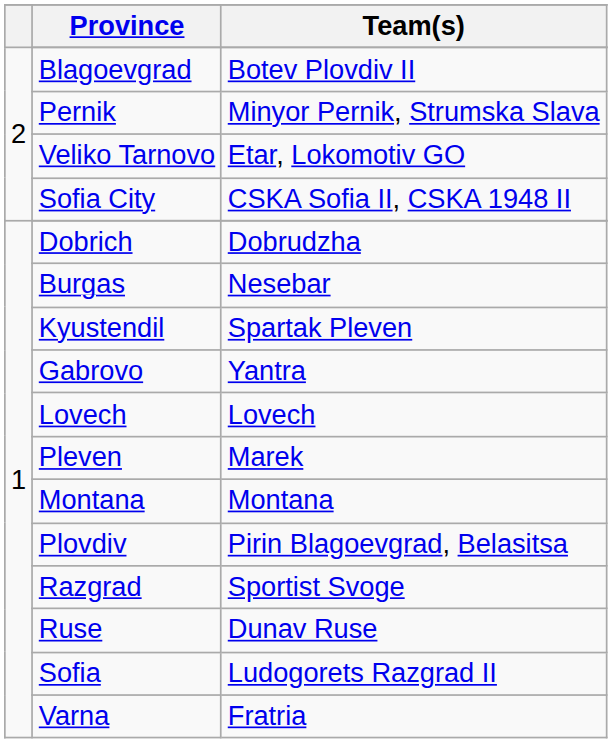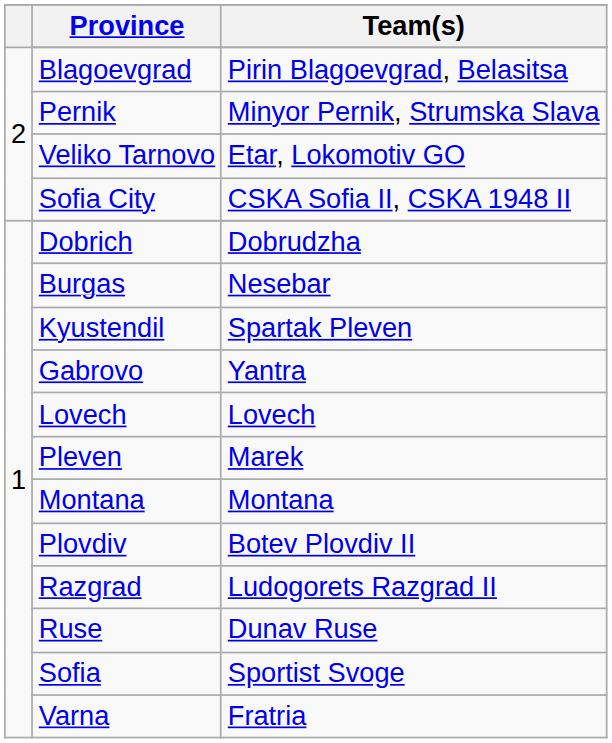 <table class="wikitable" style>
 <tr>
 </tr>
 <tr>
 <th></th>
 <th><a href='#'>Province</a></th>
 <th>Team(s)</th>
 </tr>
 <tr>
 <td rowspan=5>2</td>
 </tr>
 <tr>
 <td><a href='#'>Blagoevgrad</a></td>
-<td><a href='#'>Botev Plovdiv II</a></td>
+<td><a href='#'>Pirin Blagoevgrad</a>, <a href='#'>Belasitsa</a></td>
 </tr>
 <tr>
 <td><a href='#'>Pernik</a></td>
 <td><a href='#'>Minyor Pernik</a>, <a href='#'>Strumska Slava</a></td>
 </tr>
 <tr>
 <td><a href='#'>Veliko Tarnovo</a></td>
 <td><a href='#'>Etar</a>, <a href='#'>Lokomotiv GO</a></td>
 </tr>
 <tr>
 <td><a href='#'>Sofia City</a></td>
 <td><a href='#'>CSKA Sofia II</a>, <a href='#'>CSKA 1948 II</a></td>
 </tr>
 <tr>
 <td align=center rowspan=13>1</td>
 </tr>
 <tr>
 <td><a href='#'>Dobrich</a></td>
 <td><a href='#'>Dobrudzha</a></td>
 </tr>
 <tr>
 <td><a href='#'>Burgas</a></td>
 <td><a href='#'>Nesebar</a></td>
 </tr>
 <tr>
 <td><a href='#'>Kyustendil</a></td>
 <td><a href='#'>Spartak Pleven</a></td>
 </tr>
 <tr>
 <td><a href='#'>Gabrovo</a></td>
 <td><a href='#'>Yantra</a></td>
 </tr>
 <tr>
 <td><a href='#'>Lovech</a></td>
 <td><a href='#'>Lovech</a></td>
 </tr>
 <tr>
 <td><a href='#'>Pleven</a></td>
 <td><a href='#'>Marek</a></td>
 </tr>
 <tr>
 <td><a href='#'>Montana</a></td>
 <td><a href='#'>Montana</a></td>
 </tr>
 <tr>
 <td><a href='#'>Plovdiv</a></td>
-<td><a href='#'>Pirin Blagoevgrad</a>, <a href='#'>Belasitsa</a></td>
+<td><a href='#'>Botev Plovdiv II</a></td>
 </tr>
 <tr>
 <td><a href='#'>Razgrad</a></td>
-<td><a href='#'>Sportist Svoge</a></td>
+<td><a href='#'>Ludogorets Razgrad II</a></td>
 </tr>
 <tr>
 <td><a href='#'>Ruse</a></td>
 <td><a href='#'>Dunav Ruse</a></td>
 </tr>
 <tr>
 <td><a href='#'>Sofia</a></td>
-<td><a href='#'>Ludogorets Razgrad II</a></td>
+<td><a href='#'>Sportist Svoge</a></td>
 </tr>
 <tr>
 <td><a href='#'>Varna</a></td>
 <td><a href='#'>Fratria</a></td>
 </tr>
 </table>
